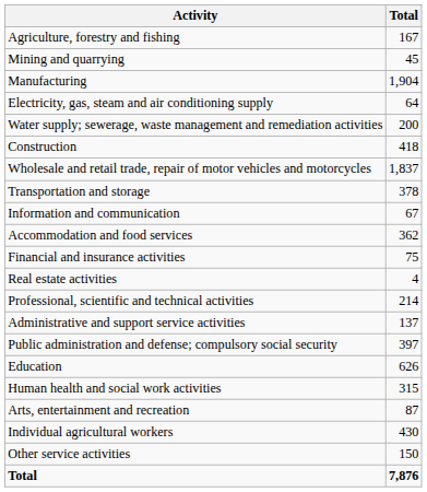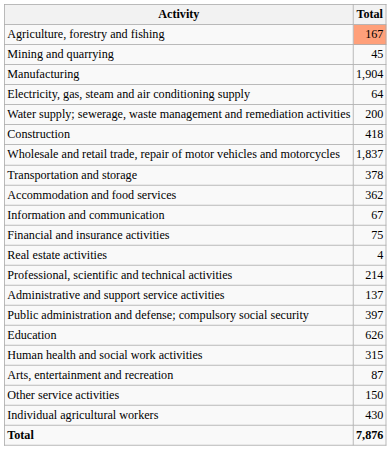 <table class="wikitable sortable" style="font-size:95%;">
 <tr>
 <th>Activity</th>
 <th>Total</th>
 </tr>
 <tr>
 <td>Agriculture, forestry and fishing</td>
-<td align="right">167</td>
+<td align="right" style="background: lightsalmon;">167</td>
 </tr>
 <tr>
 <td>Mining and quarrying</td>
 <td align="right">45</td>
 </tr>
 <tr>
 <td>Manufacturing</td>
 <td align="right">1,904</td>
 </tr>
 <tr>
 <td>Electricity, gas, steam and air conditioning supply</td>
 <td align="right">64</td>
 </tr>
 <tr>
 <td>Water supply; sewerage, waste management and remediation activities</td>
 <td align="right">200</td>
 </tr>
 <tr>
 <td>Construction</td>
 <td align="right">418</td>
 </tr>
 <tr>
 <td>Wholesale and retail trade, repair of motor vehicles and motorcycles</td>
 <td align="right">1,837</td>
 </tr>
 <tr>
 <td>Transportation and storage</td>
 <td align="right">378</td>
 </tr>
 <tr>
+<td>Accommodation and food services</td>
+<td align="right">362</td>
+</tr>
+<tr>
 <td>Information and communication</td>
 <td align="right">67</td>
-</tr>
-<tr>
-<td>Accommodation and food services</td>
-<td align="right">362</td>
 </tr>
 <tr>
 <td>Financial and insurance activities</td>
 <td align="right">75</td>
 </tr>
 <tr>
 <td>Real estate activities</td>
 <td align="right">4</td>
 </tr>
 <tr>
 <td>Professional, scientific and technical activities</td>
 <td align="right">214</td>
 </tr>
 <tr>
 <td>Administrative and support service activities</td>
 <td align="right">137</td>
 </tr>
 <tr>
 <td>Public administration and defense; compulsory social security</td>
 <td align="right">397</td>
 </tr>
 <tr>
 <td>Education</td>
 <td align="right">626</td>
 </tr>
 <tr>
 <td>Human health and social work activities</td>
 <td align="right">315</td>
 </tr>
 <tr>
 <td>Arts, entertainment and recreation</td>
 <td align="right">87</td>
 </tr>
 <tr>
+<td>Other service activities</td>
+<td align="right">150</td>
+</tr>
+<tr>
 <td>Individual agricultural workers</td>
 <td align="right">430</td>
-</tr>
-<tr>
-<td>Other service activities</td>
-<td align="right">150</td>
 </tr>
 <tr class="sortbottom">
 <td><strong>Total</strong></td>
 <td align="right"><strong>7,876</strong></td>
 </tr>
 </table>
